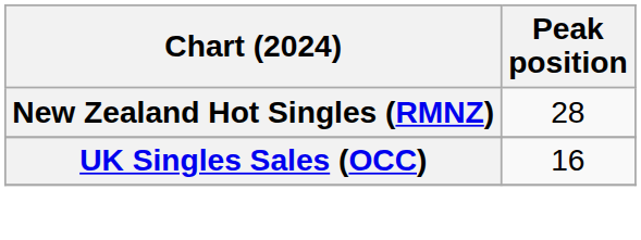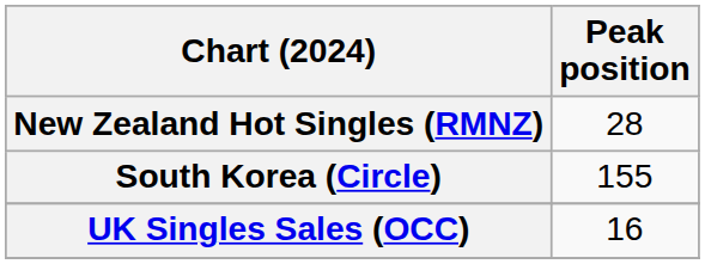 <table class="wikitable plainrowheaders sortable" style="text-align:center">
 <tr>
 <th scope="col">Chart (2024)</th>
 <th scope="col">Peak<br>position</th>
 </tr>
 <tr>
 <th scope="row">New Zealand Hot Singles (<a href='#'>RMNZ</a>)</th>
 <td>28</td>
 </tr>
 <tr>
+<th scope="row">South Korea (<a href='#'>Circle</a>)</th>
+<td>155</td>
+</tr>
+<tr>
 </tr>
 <tr>
 <th scope="row"><a href='#'>UK Singles Sales</a> (<a href='#'>OCC</a>)</th>
 <td>16</td>
 </tr>
 <tr>
 </tr>
 </table>
